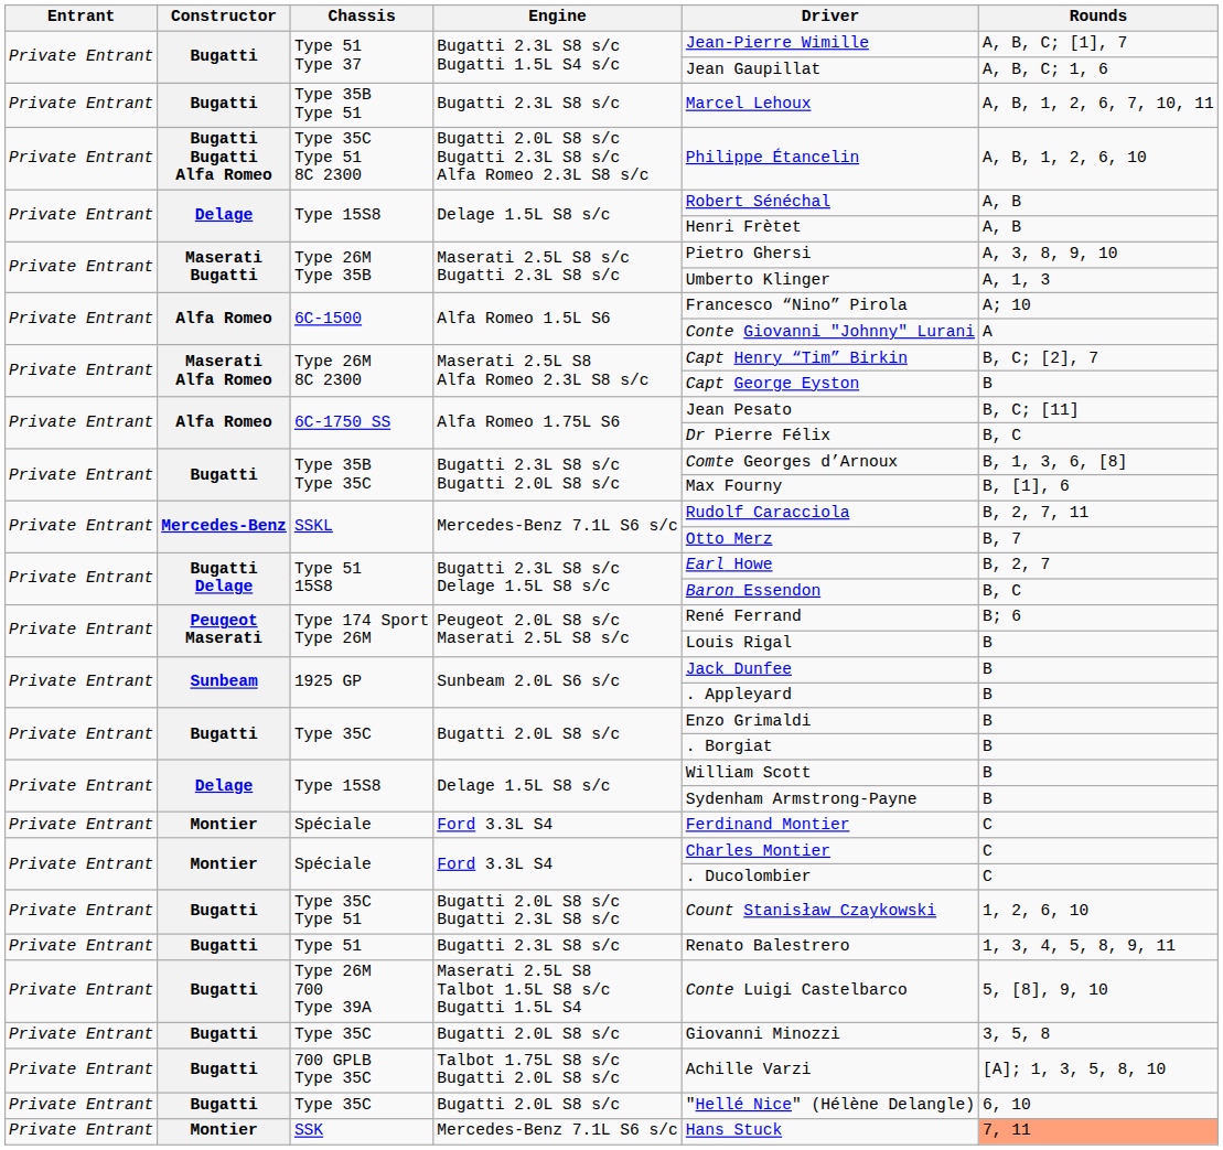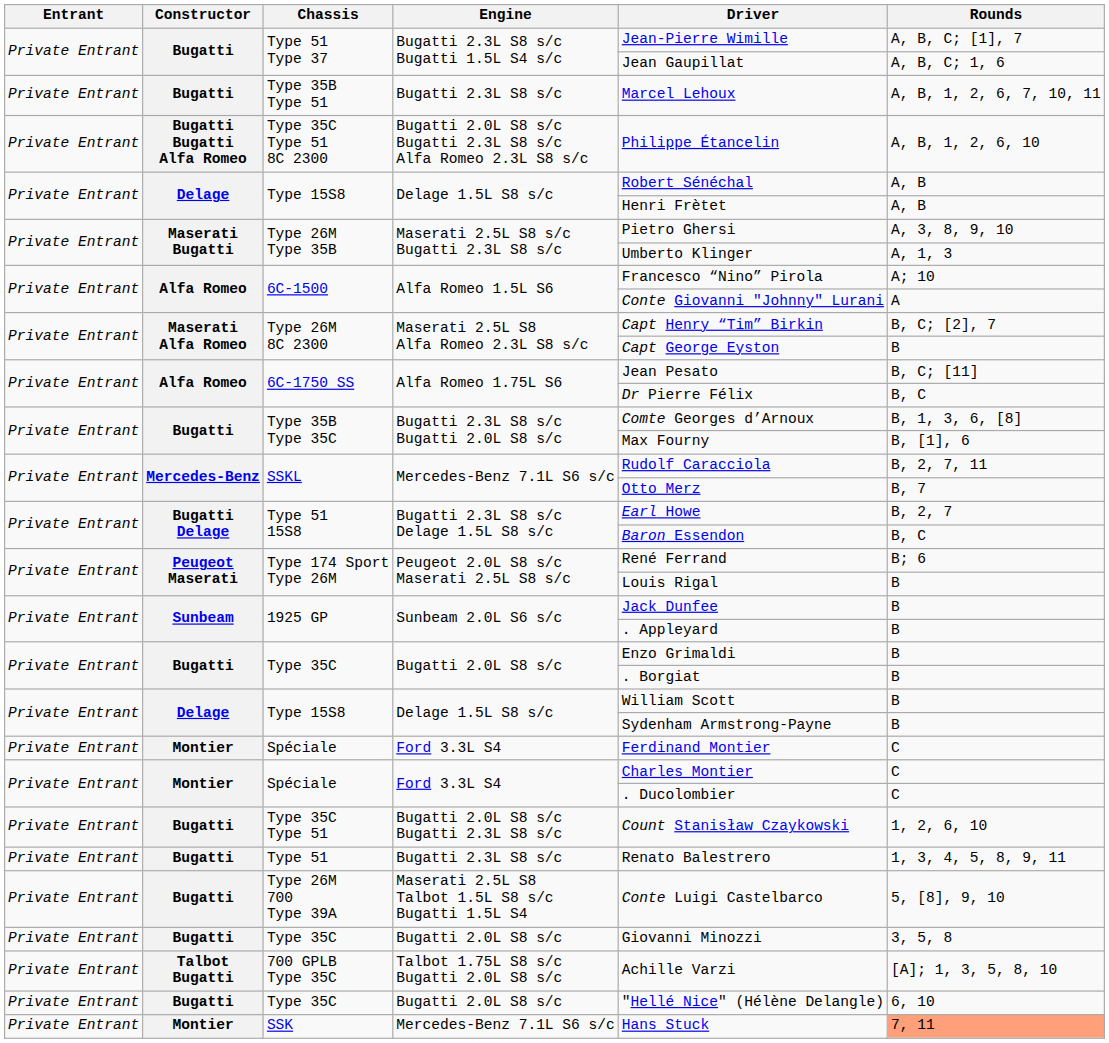 <table class="wikitable" style="font-size: 95%">
 <tr>
 <th>Entrant</th>
 <th>Constructor</th>
 <th>Chassis</th>
 <th>Engine</th>
 <th>Driver</th>
 <th>Rounds</th>
 </tr>
 <tr>
 <td rowspan=2><em>Private Entrant</em></td>
 <th rowspan=2>Bugatti</th>
 <td rowspan=2>Type 51<br>Type 37</td>
 <td rowspan=2>Bugatti 2.3L S8 s/c<br> Bugatti 1.5L S4 s/c</td>
 <td> <a href='#'>Jean-Pierre Wimille</a></td>
 <td>A, B, C; [1], 7</td>
 </tr>
 <tr>
 <td> Jean Gaupillat</td>
 <td>A, B, C; 1, 6</td>
 </tr>
 <tr>
 <td><em>Private Entrant</em></td>
 <th>Bugatti</th>
 <td>Type 35B<br>Type 51</td>
 <td>Bugatti 2.3L S8 s/c</td>
 <td> <a href='#'>Marcel Lehoux</a></td>
 <td>A, B, 1, 2, 6, 7, 10, 11</td>
 </tr>
 <tr>
 <td><em>Private Entrant</em></td>
 <th>Bugatti<br>Bugatti<br>Alfa Romeo</th>
 <td>Type 35C<br>Type 51<br>8C 2300</td>
 <td>Bugatti 2.0L S8 s/c<br> Bugatti 2.3L S8 s/c<br>Alfa Romeo 2.3L S8 s/c</td>
 <td> <a href='#'>Philippe Étancelin</a></td>
 <td>A, B, 1, 2, 6, 10</td>
 </tr>
 <tr>
 <td rowspan=2><em>Private Entrant</em></td>
 <th rowspan=2><a href='#'>Delage</a></th>
 <td rowspan=2>Type 15S8</td>
 <td rowspan=2>Delage 1.5L S8 s/c</td>
 <td> <a href='#'>Robert Sénéchal</a></td>
 <td>A, B</td>
 </tr>
 <tr>
 <td> Henri Frètet</td>
 <td>A, B</td>
 </tr>
 <tr>
 <td rowspan=2><em>Private Entrant</em></td>
 <th rowspan=2>Maserati<br>Bugatti</th>
 <td rowspan=2>Type 26M<br>Type 35B</td>
 <td rowspan=2>Maserati 2.5L S8 s/c<br>Bugatti 2.3L S8 s/c</td>
 <td> Pietro Ghersi</td>
 <td>A, 3, 8, 9, 10</td>
 </tr>
 <tr>
 <td> Umberto Klinger</td>
 <td>A, 1, 3</td>
 </tr>
 <tr>
 <td rowspan=2><em>Private Entrant</em></td>
 <th rowspan=2>Alfa Romeo</th>
 <td rowspan=2><a href='#'>6C-1500</a></td>
 <td rowspan=2>Alfa Romeo 1.5L S6</td>
 <td> Francesco “Nino” Pirola</td>
 <td>A; 10</td>
 </tr>
 <tr>
 <td> <em>Conte</em> <a href='#'>Giovanni "Johnny" Lurani</a></td>
 <td>A</td>
 </tr>
 <tr>
 <td rowspan=2><em>Private Entrant</em></td>
 <th rowspan=2>Maserati<br>Alfa Romeo</th>
 <td rowspan=2>Type 26M<br>8C 2300</td>
 <td rowspan=2>Maserati 2.5L S8<br>Alfa Romeo 2.3L S8 s/c</td>
 <td> <em>Capt</em> <a href='#'>Henry “Tim” Birkin</a></td>
 <td>B, C; [2], 7</td>
 </tr>
 <tr>
 <td> <em>Capt</em> <a href='#'>George Eyston</a></td>
 <td>B</td>
 </tr>
 <tr>
 <td rowspan=2><em>Private Entrant</em></td>
 <th rowspan=2>Alfa Romeo</th>
 <td rowspan=2><a href='#'>6C-1750 SS</a></td>
 <td rowspan=2>Alfa Romeo 1.75L S6</td>
 <td> Jean Pesato</td>
 <td>B, C; [11]</td>
 </tr>
 <tr>
 <td> <em>Dr</em> Pierre Félix</td>
 <td>B, C</td>
 </tr>
 <tr>
 <td rowspan=2><em>Private Entrant</em></td>
 <th rowspan=2>Bugatti</th>
 <td rowspan=2>Type 35B<br>Type 35C</td>
 <td rowspan=2>Bugatti 2.3L S8 s/c<br>Bugatti 2.0L S8 s/c</td>
 <td> <em>Comte</em> Georges d’Arnoux</td>
 <td>B, 1, 3, 6, [8]</td>
 </tr>
 <tr>
 <td> Max Fourny</td>
 <td>B, [1], 6</td>
 </tr>
 <tr>
 <td rowspan=2><em>Private Entrant</em></td>
 <th rowspan=2><a href='#'>Mercedes-Benz</a></th>
 <td rowspan=2><a href='#'>SSKL</a></td>
 <td rowspan=2>Mercedes-Benz 7.1L S6 s/c</td>
 <td> <a href='#'>Rudolf Caracciola</a></td>
 <td>B, 2, 7, 11</td>
 </tr>
 <tr>
 <td> <a href='#'>Otto Merz</a></td>
 <td>B, 7</td>
 </tr>
 <tr>
 <td rowspan=2><em>Private Entrant</em></td>
 <th rowspan=2>Bugatti<br><a href='#'>Delage</a></th>
 <td rowspan=2>Type 51<br>15S8</td>
 <td rowspan=2>Bugatti 2.3L S8 s/c<br> Delage 1.5L S8 s/c</td>
 <td> <a href='#'><em>Earl</em> Howe</a></td>
 <td>B, 2, 7</td>
 </tr>
 <tr>
 <td> <a href='#'><em>Baron</em> Essendon</a></td>
 <td>B, C</td>
 </tr>
 <tr>
 <td rowspan=2><em>Private Entrant</em></td>
 <th rowspan=2><a href='#'>Peugeot</a><br>Maserati</th>
 <td rowspan=2>Type 174 Sport<br>Type 26M</td>
 <td rowspan=2>Peugeot 2.0L S8 s/c<br> Maserati 2.5L S8 s/c</td>
 <td> René Ferrand</td>
 <td>B; 6</td>
 </tr>
 <tr>
 <td> Louis Rigal</td>
 <td>B</td>
 </tr>
 <tr>
 <td rowspan=2><em>Private Entrant</em></td>
 <th rowspan=2><a href='#'>Sunbeam</a></th>
 <td rowspan=2>1925 GP</td>
 <td rowspan=2>Sunbeam 2.0L S6 s/c</td>
 <td> <a href='#'>Jack Dunfee</a></td>
 <td>B</td>
 </tr>
 <tr>
 <td> . Appleyard</td>
 <td>B</td>
 </tr>
 <tr>
 <td rowspan=2><em>Private Entrant</em></td>
 <th rowspan=2>Bugatti</th>
 <td rowspan=2>Type 35C</td>
 <td rowspan=2>Bugatti 2.0L S8 s/c</td>
 <td> Enzo Grimaldi</td>
 <td>B</td>
 </tr>
 <tr>
 <td> . Borgiat</td>
 <td>B</td>
 </tr>
 <tr>
 <td rowspan=2><em>Private Entrant</em></td>
 <th rowspan=2><a href='#'>Delage</a></th>
 <td rowspan=2>Type 15S8</td>
 <td rowspan=2>Delage 1.5L S8 s/c</td>
 <td> William Scott</td>
 <td>B</td>
 </tr>
 <tr>
 <td> Sydenham Armstrong-Payne</td>
 <td>B</td>
 </tr>
 <tr>
 <td><em>Private Entrant</em></td>
 <th>Montier</th>
 <td>Spéciale</td>
 <td><a href='#'>Ford</a> 3.3L S4</td>
 <td> <a href='#'>Ferdinand Montier</a></td>
 <td>C</td>
 </tr>
 <tr>
 <td rowspan=2><em>Private Entrant</em></td>
 <th rowspan=2>Montier</th>
 <td rowspan=2>Spéciale</td>
 <td rowspan=2><a href='#'>Ford</a> 3.3L S4</td>
 <td> <a href='#'>Charles Montier</a></td>
 <td>C</td>
 </tr>
 <tr>
 <td> . Ducolombier</td>
 <td>C</td>
 </tr>
 <tr>
 <td><em>Private Entrant</em></td>
 <th>Bugatti</th>
 <td>Type 35C<br>Type 51</td>
 <td>Bugatti 2.0L S8 s/c<br>Bugatti 2.3L S8 s/c</td>
 <td> <em>Count</em> <a href='#'>Stanisław Czaykowski</a><br></td>
 <td>1, 2, 6, 10</td>
 </tr>
 <tr>
 <td><em>Private Entrant</em></td>
 <th>Bugatti</th>
 <td>Type 51</td>
 <td>Bugatti 2.3L S8 s/c</td>
 <td> Renato Balestrero</td>
 <td>1, 3, 4, 5, 8, 9, 11</td>
 </tr>
 <tr>
 <td><em>Private Entrant</em></td>
 <th>Bugatti</th>
 <td>Type 26M<br>700<br>Type 39A</td>
 <td>Maserati 2.5L S8<br>Talbot 1.5L S8 s/c<br>Bugatti 1.5L S4</td>
 <td> <em>Conte</em> Luigi Castelbarco</td>
 <td>5, [8], 9, 10</td>
 </tr>
 <tr>
 <td><em>Private Entrant</em></td>
 <th>Bugatti</th>
 <td>Type 35C</td>
 <td>Bugatti 2.0L S8 s/c</td>
 <td> Giovanni Minozzi</td>
 <td>3, 5, 8</td>
 </tr>
 <tr>
 <td><em>Private Entrant</em></td>
-<th>Bugatti</th>
+<th>Talbot<br>Bugatti</th>
 <td>700 GPLB<br>Type 35C</td>
 <td>Talbot 1.75L S8 s/c<br>Bugatti 2.0L S8 s/c</td>
 <td> Achille Varzi</td>
 <td>[A]; 1, 3, 5, 8, 10</td>
 </tr>
 <tr>
 <td><em>Private Entrant</em></td>
 <th>Bugatti</th>
 <td>Type 35C</td>
 <td>Bugatti 2.0L S8 s/c</td>
 <td> "<a href='#'>Hellé Nice</a>" (Hélène Delangle)</td>
 <td>6, 10</td>
 </tr>
 <tr>
 <td><em>Private Entrant</em></td>
 <th>Montier</th>
 <td><a href='#'>SSK</a></td>
 <td>Mercedes-Benz 7.1L S6 s/c</td>
 <td> <a href='#'>Hans Stuck</a></td>
 <td style="background: lightsalmon;">7, 11</td>
 </tr>
 </table>
